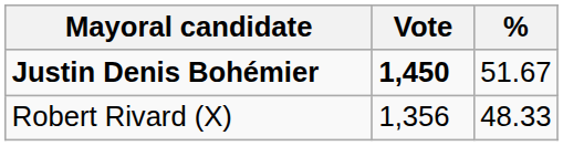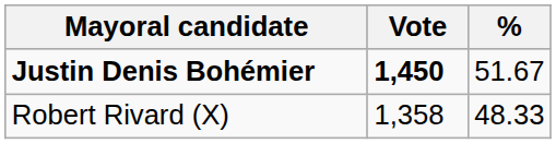 <table class="wikitable">
 <tr>
 <th width="200px">Mayoral candidate</th>
 <th width="50px">Vote</th>
 <th width="30px">%</th>
 </tr>
 <tr>
 <td><strong>Justin Denis Bohémier</strong></td>
 <td><strong>1,450</strong></td>
 <td>51.67</td>
 </tr>
 <tr>
 <td>Robert Rivard (X)</td>
-<td>1,356</td>
+<td>1,358</td>
 <td>48.33</td>
 </tr>
 </table>
